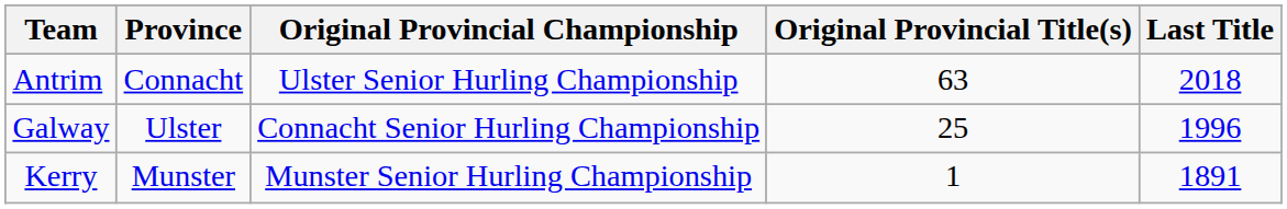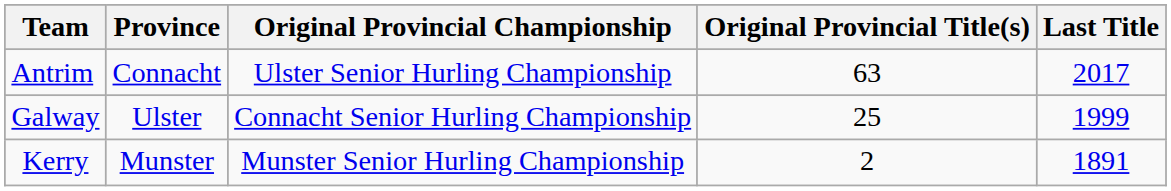 <table class="wikitable sortable" style="text-align:center">
 <tr>
 <th>Team</th>
 <th>Province</th>
 <th>Original Provincial Championship</th>
 <th>Original Provincial Title(s)</th>
 <th>Last Title</th>
 </tr>
 <tr>
 <td style="text-align:left"><a href='#'>Antrim</a></td>
 <td><a href='#'>Connacht</a></td>
 <td><a href='#'>Ulster Senior Hurling Championship</a></td>
 <td>63</td>
-<td><a href='#'>2018</a></td>
+<td><a href='#'>2017</a></td>
 </tr>
 <tr>
 <td style="text-align:left"><a href='#'>Galway</a></td>
 <td><a href='#'>Ulster</a></td>
 <td><a href='#'>Connacht Senior Hurling Championship</a></td>
 <td>25</td>
-<td><a href='#'>1996</a></td>
+<td><a href='#'>1999</a></td>
 </tr>
 <tr>
 <td><a href='#'>Kerry</a></td>
 <td><a href='#'>Munster</a></td>
 <td><a href='#'>Munster Senior Hurling Championship</a></td>
-<td>1</td>
+<td>2</td>
 <td><a href='#'>1891</a></td>
 </tr>
 </table>
